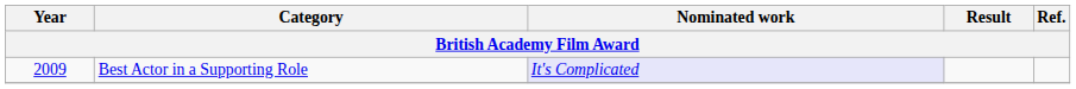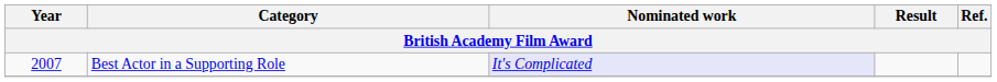 <table class=wikitable>
 <tr>
 <th scope="col" style="width:5em;">Year</th>
 <th scope="col" style="width:26em;">Category</th>
 <th scope="col" style="width:25em;">Nominated work</th>
 <th scope="col" style="width:5em;">Result</th>
 <th>Ref.</th>
 </tr>
 <tr>
 <th colspan=5><a href='#'>British Academy Film Award</a></th>
 </tr>
 <tr>
-<td style="text-align:center;"><a href='#'>2009</a></td>
+<td style="text-align:center;"><a href='#'>2007</a></td>
 <td><a href='#'>Best Actor in a Supporting Role</a></td>
 <td style="background: lavender;"><em><a href='#'>It's Complicated</a></em></td>
 <td></td>
 <td style="text-align:center;"></td>
 </tr>
 <tr>
 </tr>
 </table>
